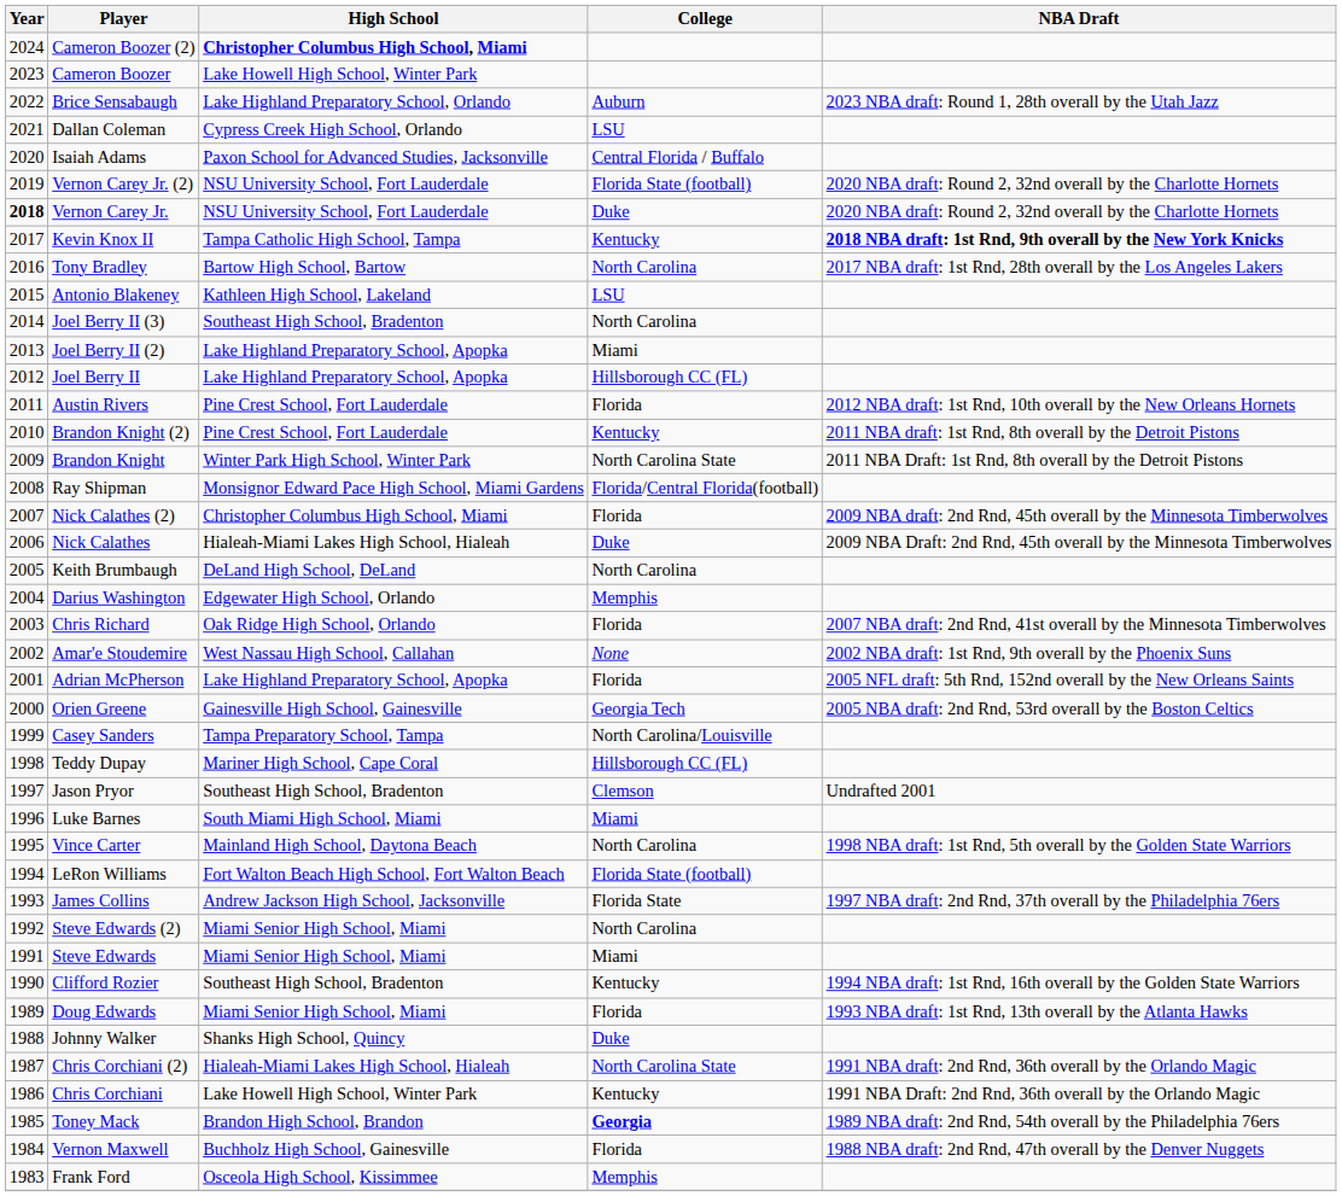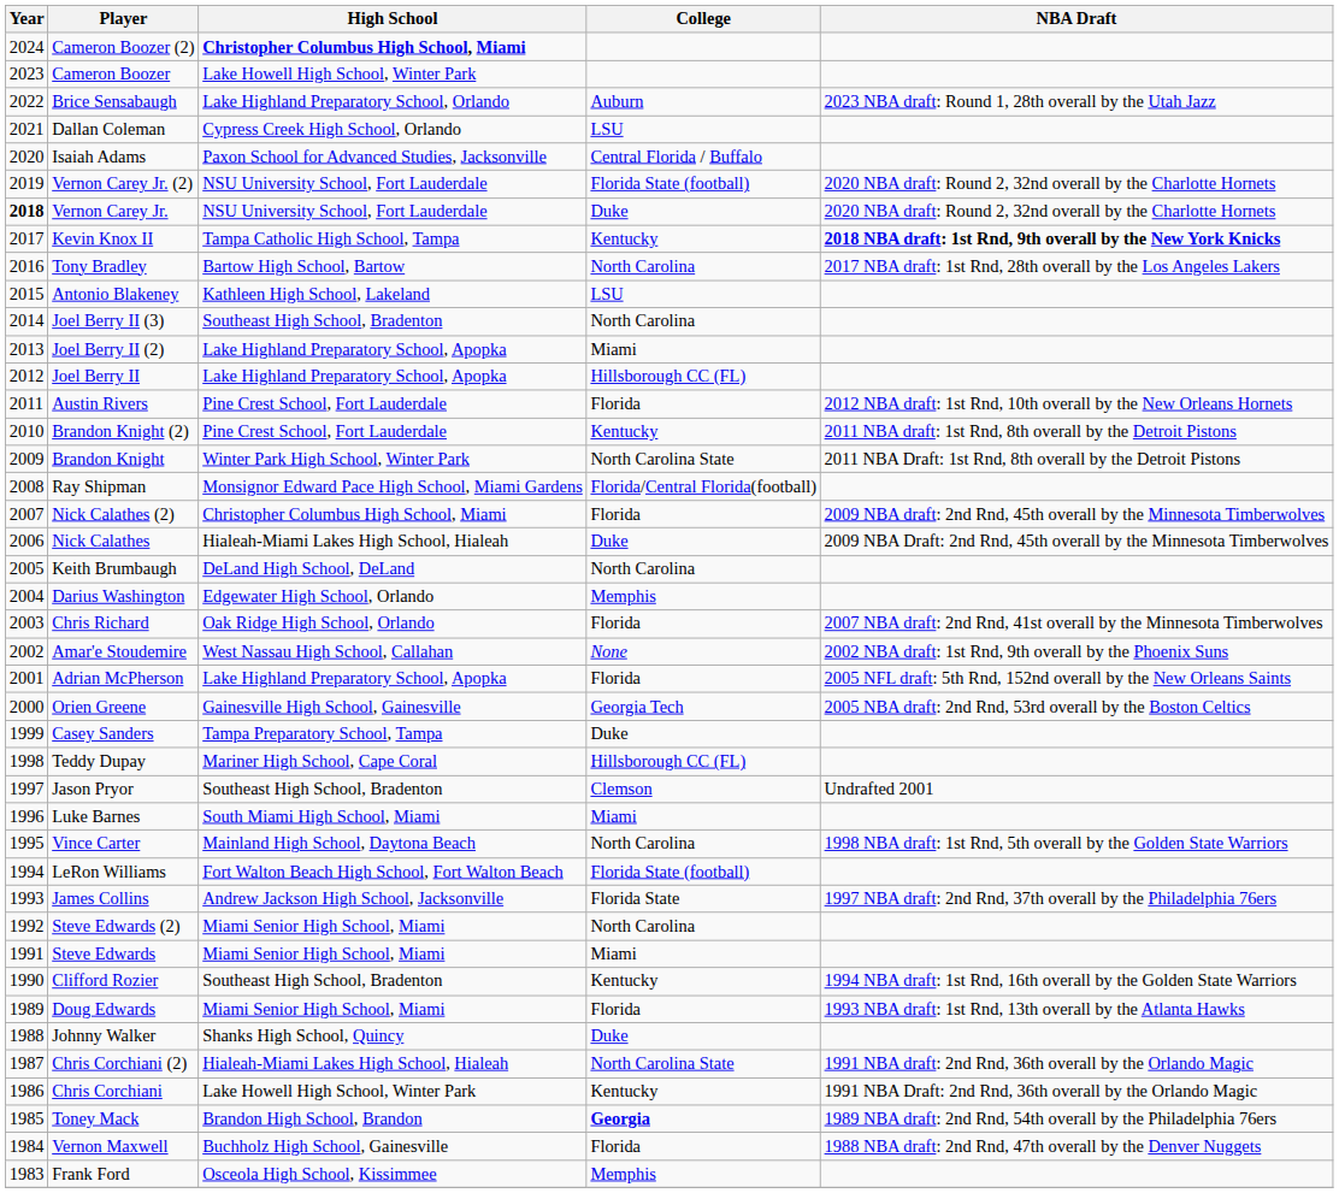 <table class="wikitable sortable">
 <tr>
 <th>Year</th>
 <th>Player</th>
 <th>High School</th>
 <th>College</th>
 <th>NBA Draft</th>
 </tr>
 <tr>
 <td>2024</td>
 <td><a href='#'>Cameron Boozer</a> (2)</td>
 <td><strong><a href='#'>Christopher Columbus High School</a>, <a href='#'>Miami</a></strong></td>
 <td></td>
 <td></td>
 </tr>
 <tr>
 <td>2023</td>
 <td><a href='#'>Cameron Boozer</a></td>
 <td><a href='#'>Lake Howell High School</a>, <a href='#'>Winter Park</a></td>
 <td></td>
 <td></td>
 </tr>
 <tr>
 <td>2022</td>
 <td><a href='#'>Brice Sensabaugh</a></td>
 <td><a href='#'>Lake Highland Preparatory School</a>, <a href='#'>Orlando</a></td>
 <td><a href='#'>Auburn</a></td>
 <td><a href='#'>2023 NBA draft</a>: Round 1, 28th overall by the <a href='#'>Utah Jazz</a></td>
 </tr>
 <tr>
 <td>2021</td>
 <td>Dallan Coleman</td>
 <td><a href='#'>Cypress Creek High School</a>, Orlando</td>
 <td><a href='#'>LSU</a></td>
 <td></td>
 </tr>
 <tr>
 <td>2020</td>
 <td>Isaiah Adams</td>
 <td><a href='#'>Paxon School for Advanced Studies</a>, <a href='#'>Jacksonville</a></td>
 <td><a href='#'>Central Florida</a> / <a href='#'>Buffalo</a></td>
 <td></td>
 </tr>
 <tr>
 <td>2019</td>
 <td><a href='#'>Vernon Carey Jr.</a> (2)</td>
 <td><a href='#'>NSU University School</a>, <a href='#'>Fort Lauderdale</a></td>
 <td><a href='#'>Florida State (football)</a></td>
 <td><a href='#'>2020 NBA draft</a>: Round 2, 32nd overall by the <a href='#'>Charlotte Hornets</a></td>
 </tr>
 <tr>
 <td><strong>2018</strong></td>
 <td><a href='#'>Vernon Carey Jr.</a></td>
 <td><a href='#'>NSU University School</a>, <a href='#'>Fort Lauderdale</a></td>
 <td><a href='#'>Duke</a></td>
 <td><a href='#'>2020 NBA draft</a>: Round 2, 32nd overall by the <a href='#'>Charlotte Hornets</a></td>
 </tr>
 <tr>
 <td>2017</td>
 <td><a href='#'>Kevin Knox II</a></td>
 <td><a href='#'>Tampa Catholic High School</a>, <a href='#'>Tampa</a></td>
 <td><a href='#'>Kentucky</a></td>
 <td><strong><a href='#'>2018 NBA draft</a>: 1st Rnd, 9th overall by the <a href='#'>New York Knicks</a></strong></td>
 </tr>
 <tr>
 <td>2016</td>
 <td><a href='#'>Tony Bradley</a></td>
 <td><a href='#'>Bartow High School</a>, <a href='#'>Bartow</a></td>
 <td><a href='#'>North Carolina</a></td>
 <td><a href='#'>2017 NBA draft</a>: 1st Rnd, 28th overall by the <a href='#'>Los Angeles Lakers</a></td>
 </tr>
 <tr>
 <td>2015</td>
 <td><a href='#'>Antonio Blakeney</a></td>
 <td><a href='#'>Kathleen High School</a>, <a href='#'>Lakeland</a></td>
 <td><a href='#'>LSU</a></td>
 <td></td>
 </tr>
 <tr>
 <td>2014</td>
 <td><a href='#'>Joel Berry II</a> (3)</td>
 <td><a href='#'>Southeast High School</a>, <a href='#'>Bradenton</a></td>
 <td>North Carolina</td>
 <td></td>
 </tr>
 <tr>
 <td>2013</td>
 <td><a href='#'>Joel Berry II</a> (2)</td>
 <td><a href='#'>Lake Highland Preparatory School</a>, <a href='#'>Apopka</a></td>
 <td>Miami</td>
 <td></td>
 </tr>
 <tr>
 <td>2012</td>
 <td><a href='#'>Joel Berry II</a></td>
 <td><a href='#'>Lake Highland Preparatory School</a>, <a href='#'>Apopka</a></td>
 <td><a href='#'>Hillsborough CC (FL)</a></td>
 <td></td>
 </tr>
 <tr>
 <td>2011</td>
 <td><a href='#'>Austin Rivers</a></td>
 <td><a href='#'>Pine Crest School</a>, <a href='#'>Fort Lauderdale</a></td>
 <td>Florida</td>
 <td><a href='#'>2012 NBA draft</a>: 1st Rnd, 10th overall by the <a href='#'>New Orleans Hornets</a></td>
 </tr>
 <tr>
 <td>2010</td>
 <td><a href='#'>Brandon Knight</a> (2)</td>
 <td><a href='#'>Pine Crest School</a>, <a href='#'>Fort Lauderdale</a></td>
 <td><a href='#'>Kentucky</a></td>
 <td><a href='#'>2011 NBA draft</a>: 1st Rnd, 8th overall by the <a href='#'>Detroit Pistons</a></td>
 </tr>
 <tr>
 <td>2009</td>
 <td><a href='#'>Brandon Knight</a></td>
 <td><a href='#'>Winter Park High School</a>, <a href='#'>Winter Park</a></td>
 <td>North Carolina State</td>
 <td>2011 NBA Draft: 1st Rnd, 8th overall by the Detroit Pistons</td>
 </tr>
 <tr>
 <td>2008</td>
 <td>Ray Shipman</td>
 <td><a href='#'>Monsignor Edward Pace High School</a>, <a href='#'>Miami Gardens</a></td>
 <td><a href='#'>Florida</a>/<a href='#'>Central Florida</a>(football)</td>
 <td></td>
 </tr>
 <tr>
 <td>2007</td>
 <td><a href='#'>Nick Calathes</a> (2)</td>
 <td><a href='#'>Christopher Columbus High School</a>, <a href='#'>Miami</a></td>
 <td>Florida</td>
 <td><a href='#'>2009 NBA draft</a>: 2nd Rnd, 45th overall by the <a href='#'>Minnesota Timberwolves</a></td>
 </tr>
 <tr>
 <td>2006</td>
 <td><a href='#'>Nick Calathes</a></td>
 <td>Hialeah-Miami Lakes High School, Hialeah</td>
 <td><a href='#'>Duke</a></td>
 <td>2009 NBA Draft: 2nd Rnd, 45th overall by the Minnesota Timberwolves</td>
 </tr>
 <tr>
 <td>2005</td>
 <td>Keith Brumbaugh</td>
 <td><a href='#'>DeLand High School</a>, <a href='#'>DeLand</a></td>
 <td>North Carolina</td>
 <td></td>
 </tr>
 <tr>
 <td>2004</td>
 <td><a href='#'>Darius Washington</a></td>
 <td><a href='#'>Edgewater High School</a>, Orlando</td>
 <td><a href='#'>Memphis</a></td>
 <td></td>
 </tr>
 <tr>
 <td>2003</td>
 <td><a href='#'>Chris Richard</a></td>
 <td><a href='#'>Oak Ridge High School</a>, <a href='#'>Orlando</a></td>
 <td>Florida</td>
 <td><a href='#'>2007 NBA draft</a>: 2nd Rnd, 41st overall by the Minnesota Timberwolves</td>
 </tr>
 <tr>
 <td>2002</td>
 <td><a href='#'>Amar'e Stoudemire</a></td>
 <td><a href='#'>West Nassau High School</a>, <a href='#'>Callahan</a></td>
 <td><em><a href='#'>None</a></em></td>
 <td><a href='#'>2002 NBA draft</a>: 1st Rnd, 9th overall by the <a href='#'>Phoenix Suns</a></td>
 </tr>
 <tr>
 <td>2001</td>
 <td><a href='#'>Adrian McPherson</a></td>
 <td><a href='#'>Lake Highland Preparatory School</a>, <a href='#'>Apopka</a></td>
 <td>Florida</td>
 <td><a href='#'>2005 NFL draft</a>: 5th Rnd, 152nd overall by the <a href='#'>New Orleans Saints</a></td>
 </tr>
 <tr>
 <td>2000</td>
 <td><a href='#'>Orien Greene</a></td>
 <td><a href='#'>Gainesville High School</a>, <a href='#'>Gainesville</a></td>
 <td><a href='#'>Georgia Tech</a></td>
 <td><a href='#'>2005 NBA draft</a>: 2nd Rnd, 53rd overall by the <a href='#'>Boston Celtics</a></td>
 </tr>
 <tr>
 <td>1999</td>
 <td><a href='#'>Casey Sanders</a></td>
 <td><a href='#'>Tampa Preparatory School</a>, <a href='#'>Tampa</a></td>
-<td>North Carolina/<a href='#'>Louisville</a></td>
+<td>Duke</td>
 <td></td>
 </tr>
 <tr>
 <td>1998</td>
 <td>Teddy Dupay</td>
 <td><a href='#'>Mariner High School</a>, <a href='#'>Cape Coral</a></td>
 <td><a href='#'>Hillsborough CC (FL)</a></td>
 <td></td>
 </tr>
 <tr>
 <td>1997</td>
 <td>Jason Pryor</td>
 <td>Southeast High School, Bradenton</td>
 <td><a href='#'>Clemson</a></td>
 <td>Undrafted 2001</td>
 </tr>
 <tr>
 <td>1996</td>
 <td>Luke Barnes</td>
 <td><a href='#'>South Miami High School</a>, <a href='#'>Miami</a></td>
 <td><a href='#'>Miami</a></td>
 <td></td>
 </tr>
 <tr>
 <td>1995</td>
 <td><a href='#'>Vince Carter</a></td>
 <td><a href='#'>Mainland High School</a>, <a href='#'>Daytona Beach</a></td>
 <td>North Carolina</td>
 <td><a href='#'>1998 NBA draft</a>: 1st Rnd, 5th overall by the <a href='#'>Golden State Warriors</a></td>
 </tr>
 <tr>
 <td>1994</td>
 <td>LeRon Williams</td>
 <td><a href='#'>Fort Walton Beach High School</a>, <a href='#'>Fort Walton Beach</a></td>
 <td><a href='#'>Florida State (football)</a></td>
 <td></td>
 </tr>
 <tr>
 <td>1993</td>
 <td><a href='#'>James Collins</a></td>
 <td><a href='#'>Andrew Jackson High School</a>, <a href='#'>Jacksonville</a></td>
 <td>Florida State</td>
 <td><a href='#'>1997 NBA draft</a>: 2nd Rnd, 37th overall by the <a href='#'>Philadelphia 76ers</a></td>
 </tr>
 <tr>
 <td>1992</td>
 <td><a href='#'>Steve Edwards</a> (2)</td>
 <td><a href='#'>Miami Senior High School</a>, <a href='#'>Miami</a></td>
 <td>North Carolina</td>
 <td></td>
 </tr>
 <tr>
 <td>1991</td>
 <td><a href='#'>Steve Edwards</a></td>
 <td><a href='#'>Miami Senior High School</a>, <a href='#'>Miami</a></td>
 <td>Miami</td>
 <td></td>
 </tr>
 <tr>
 <td>1990</td>
 <td><a href='#'>Clifford Rozier</a></td>
 <td>Southeast High School, Bradenton</td>
 <td>Kentucky</td>
 <td><a href='#'>1994 NBA draft</a>: 1st Rnd, 16th overall by the Golden State Warriors</td>
 </tr>
 <tr>
 <td>1989</td>
 <td><a href='#'>Doug Edwards</a></td>
 <td><a href='#'>Miami Senior High School</a>, <a href='#'>Miami</a></td>
 <td>Florida</td>
 <td><a href='#'>1993 NBA draft</a>: 1st Rnd, 13th overall by the <a href='#'>Atlanta Hawks</a></td>
 </tr>
 <tr>
 <td>1988</td>
 <td>Johnny Walker</td>
 <td>Shanks High School, <a href='#'>Quincy</a></td>
 <td><a href='#'>Duke</a></td>
 <td></td>
 </tr>
 <tr>
 <td>1987</td>
 <td><a href='#'>Chris Corchiani</a> (2)</td>
 <td><a href='#'>Hialeah-Miami Lakes High School</a>, <a href='#'>Hialeah</a></td>
 <td><a href='#'>North Carolina State</a></td>
 <td><a href='#'>1991 NBA draft</a>: 2nd Rnd, 36th overall by the <a href='#'>Orlando Magic</a></td>
 </tr>
 <tr>
 <td>1986</td>
 <td><a href='#'>Chris Corchiani</a></td>
 <td>Lake Howell High School, Winter Park</td>
 <td>Kentucky</td>
 <td>1991 NBA Draft: 2nd Rnd, 36th overall by the Orlando Magic</td>
 </tr>
 <tr>
 <td>1985</td>
 <td><a href='#'>Toney Mack</a></td>
 <td><a href='#'>Brandon High School</a>, <a href='#'>Brandon</a></td>
 <td><strong><a href='#'>Georgia</a></strong></td>
 <td><a href='#'>1989 NBA draft</a>: 2nd Rnd, 54th overall by the Philadelphia 76ers</td>
 </tr>
 <tr>
 <td>1984</td>
 <td><a href='#'>Vernon Maxwell</a></td>
 <td><a href='#'>Buchholz High School</a>, Gainesville</td>
 <td>Florida</td>
 <td><a href='#'>1988 NBA draft</a>: 2nd Rnd, 47th overall by the <a href='#'>Denver Nuggets</a></td>
 </tr>
 <tr>
 <td>1983</td>
 <td>Frank Ford</td>
 <td><a href='#'>Osceola High School</a>, <a href='#'>Kissimmee</a></td>
 <td><a href='#'>Memphis</a></td>
 <td></td>
 </tr>
 <tr>
 </tr>
 </table>
